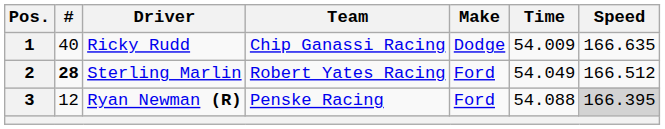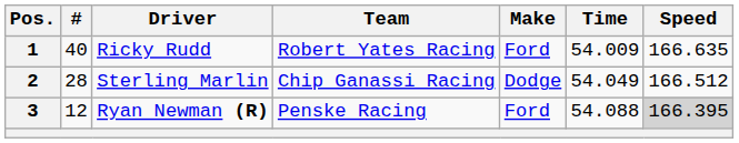 <table class="wikitable" style="font-size:95%">
 <tr>
 <th>Pos.</th>
 <th>#</th>
 <th>Driver</th>
 <th>Team</th>
 <th>Make</th>
 <th>Time</th>
 <th>Speed</th>
 </tr>
 <tr>
 <th>1</th>
 <td>40</td>
 <td><a href='#'>Ricky Rudd</a></td>
-<td><a href='#'>Chip Ganassi Racing</a></td>
-<td><a href='#'>Dodge</a></td>
+<td><a href='#'>Robert Yates Racing</a></td>
+<td><a href='#'>Ford</a></td>
 <td>54.009</td>
 <td>166.635</td>
 </tr>
 <tr>
 <th>2</th>
-<td><strong>28</strong></td>
+<td>28</td>
 <td><a href='#'>Sterling Marlin</a></td>
-<td><a href='#'>Robert Yates Racing</a></td>
-<td><a href='#'>Ford</a></td>
+<td><a href='#'>Chip Ganassi Racing</a></td>
+<td><a href='#'>Dodge</a></td>
 <td>54.049</td>
 <td>166.512</td>
 </tr>
 <tr>
 <th>3</th>
 <td>12</td>
 <td><a href='#'>Ryan Newman</a> <strong>(R)</strong></td>
 <td><a href='#'>Penske Racing</a></td>
 <td><a href='#'>Ford</a></td>
 <td>54.088</td>
 <td style="background: lightgrey;">166.395</td>
 </tr>
 <tr>
 <th colspan="7"></th>
 </tr>
 </table>
